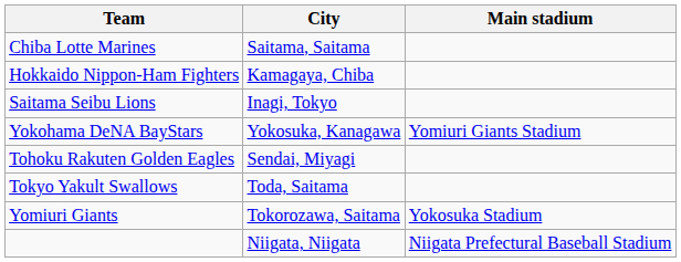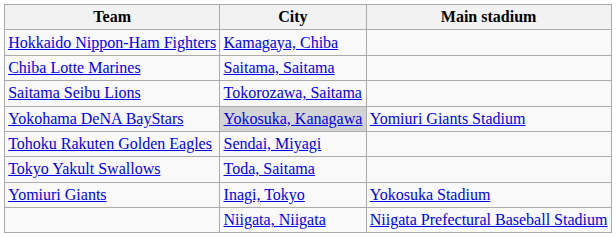 <table class="wikitable sortable">
 <tr>
 <th>Team</th>
 <th>City</th>
 <th>Main stadium</th>
 </tr>
 <tr>
+<td><a href='#'>Hokkaido Nippon-Ham Fighters</a></td>
+<td><a href='#'>Kamagaya, Chiba</a></td>
+<td></td>
+</tr>
+<tr>
 <td><a href='#'>Chiba Lotte Marines</a></td>
 <td><a href='#'>Saitama, Saitama</a></td>
 <td></td>
 </tr>
 <tr>
-<td><a href='#'>Hokkaido Nippon-Ham Fighters</a></td>
-<td><a href='#'>Kamagaya, Chiba</a></td>
-<td></td>
-</tr>
-<tr>
 <td><a href='#'>Saitama Seibu Lions</a></td>
-<td><a href='#'>Inagi, Tokyo</a></td>
+<td><a href='#'>Tokorozawa, Saitama</a></td>
 <td></td>
 </tr>
 <tr>
 <td><a href='#'>Yokohama DeNA BayStars</a></td>
-<td><a href='#'>Yokosuka, Kanagawa</a></td>
+<td style="background: lightgrey;"><a href='#'>Yokosuka, Kanagawa</a></td>
 <td><a href='#'>Yomiuri Giants Stadium</a></td>
 </tr>
 <tr>
 <td><a href='#'>Tohoku Rakuten Golden Eagles</a></td>
 <td><a href='#'>Sendai, Miyagi</a></td>
 <td></td>
 </tr>
 <tr>
 <td><a href='#'>Tokyo Yakult Swallows</a></td>
 <td><a href='#'>Toda, Saitama</a></td>
 <td></td>
 </tr>
 <tr>
 <td><a href='#'>Yomiuri Giants</a></td>
-<td><a href='#'>Tokorozawa, Saitama</a></td>
+<td><a href='#'>Inagi, Tokyo</a></td>
 <td><a href='#'>Yokosuka Stadium</a></td>
 </tr>
 <tr>
 <td></td>
 <td><a href='#'>Niigata, Niigata</a></td>
 <td><a href='#'>Niigata Prefectural Baseball Stadium</a></td>
 </tr>
 </table>
